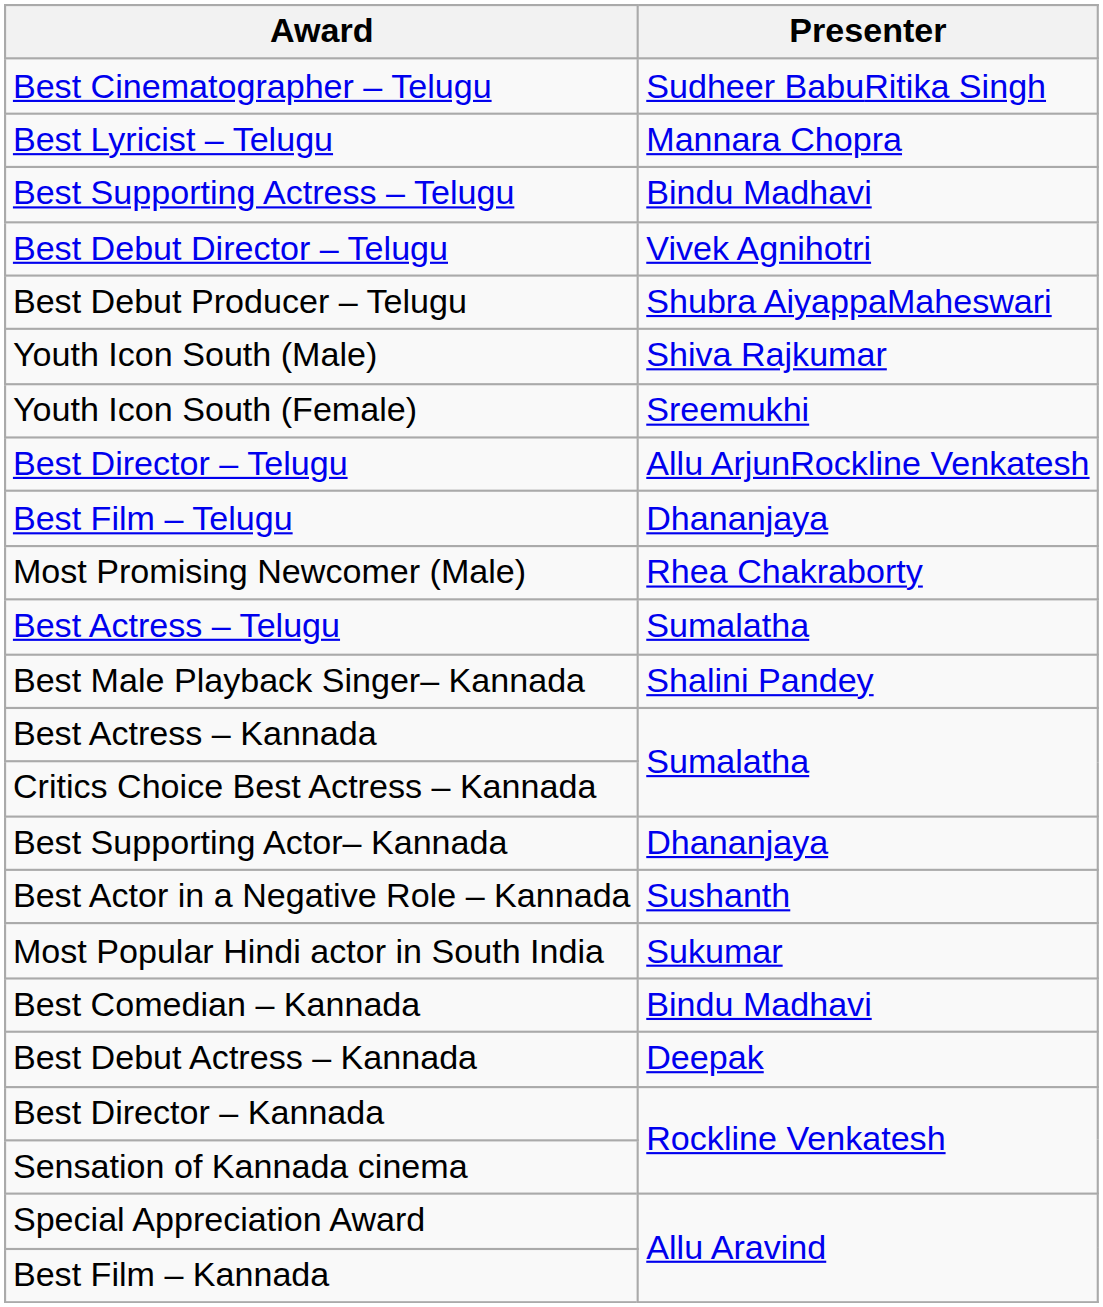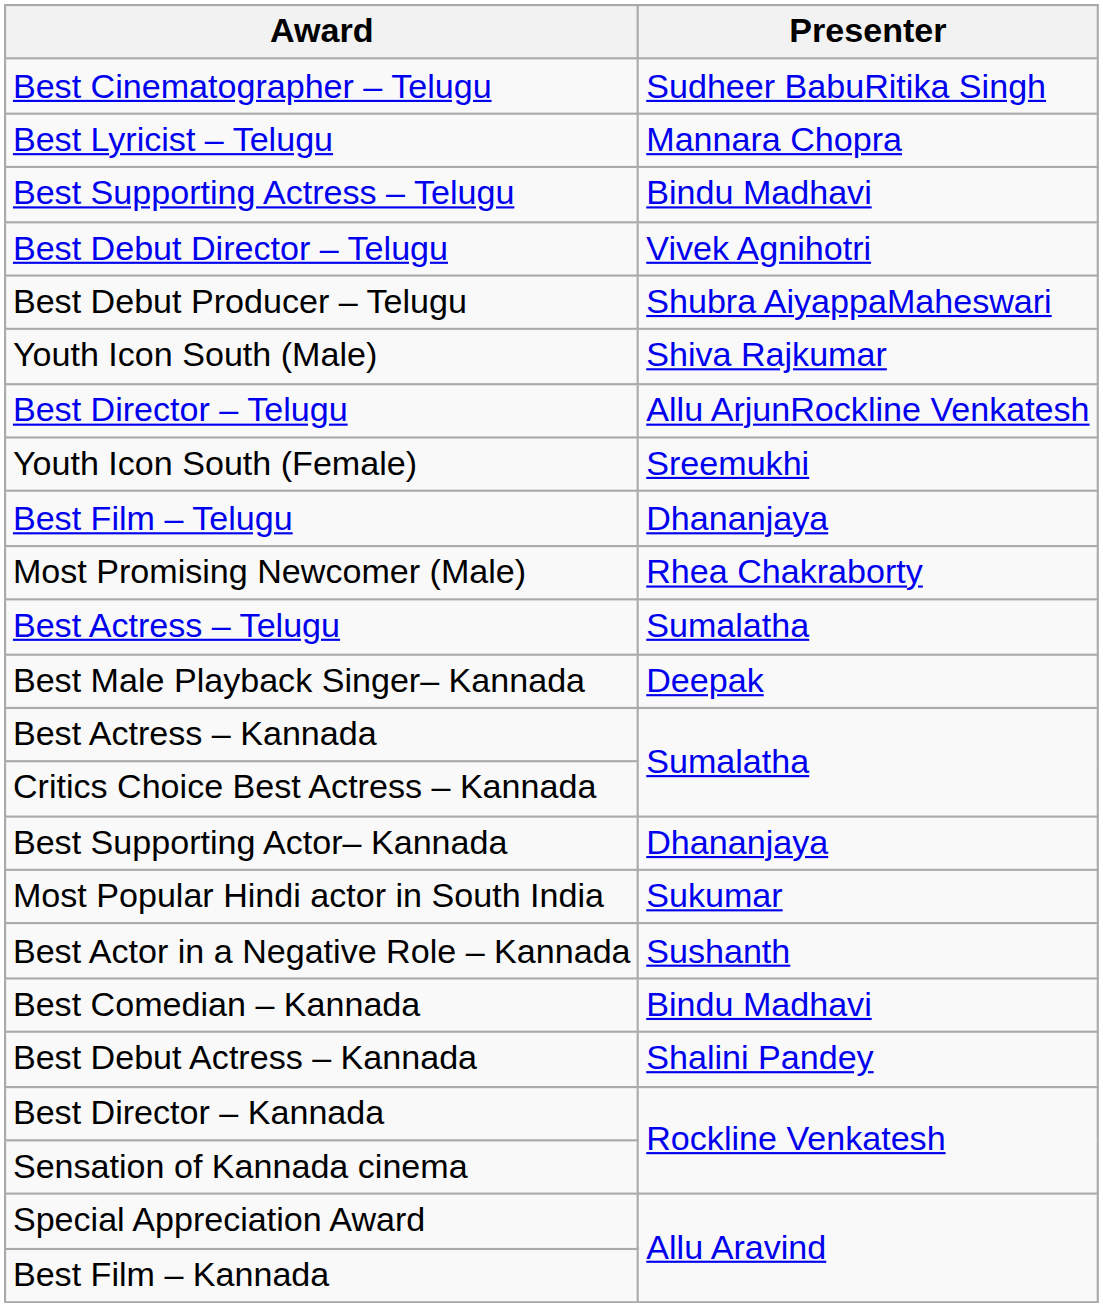 <table class="wikitable">
 <tr>
 <th>Award</th>
 <th>Presenter</th>
 </tr>
 <tr>
 <td><a href='#'>Best Cinematographer – Telugu</a></td>
 <td><a href='#'>Sudheer Babu</a><a href='#'>Ritika Singh</a></td>
 </tr>
 <tr>
 <td><a href='#'>Best Lyricist – Telugu</a></td>
 <td><a href='#'>Mannara Chopra</a></td>
 </tr>
 <tr>
 <td><a href='#'>Best Supporting Actress – Telugu</a></td>
 <td><a href='#'>Bindu Madhavi</a></td>
 </tr>
 <tr>
 <td><a href='#'>Best Debut Director – Telugu</a></td>
 <td><a href='#'>Vivek Agnihotri</a></td>
 </tr>
 <tr>
 <td>Best Debut Producer – Telugu</td>
 <td><a href='#'>Shubra Aiyappa</a><a href='#'>Maheswari</a></td>
 </tr>
 <tr>
 <td>Youth Icon South (Male)</td>
 <td><a href='#'>Shiva Rajkumar</a></td>
 </tr>
 <tr>
+<td><a href='#'>Best Director – Telugu</a></td>
+<td><a href='#'>Allu Arjun</a><a href='#'>Rockline Venkatesh</a></td>
+</tr>
+<tr>
 <td>Youth Icon South (Female)</td>
 <td><a href='#'>Sreemukhi</a></td>
-</tr>
-<tr>
-<td><a href='#'>Best Director – Telugu</a></td>
-<td><a href='#'>Allu Arjun</a><a href='#'>Rockline Venkatesh</a></td>
 </tr>
 <tr>
 <td><a href='#'>Best Film – Telugu</a></td>
 <td><a href='#'>Dhananjaya</a></td>
 </tr>
 <tr>
 <td>Most Promising Newcomer (Male)</td>
 <td><a href='#'>Rhea Chakraborty</a></td>
 </tr>
 <tr>
 <td><a href='#'>Best Actress – Telugu</a></td>
 <td><a href='#'>Sumalatha</a></td>
 </tr>
 <tr>
 <td>Best Male Playback Singer– Kannada</td>
-<td><a href='#'>Shalini Pandey</a></td>
+<td><a href='#'>Deepak</a></td>
 </tr>
 <tr>
 <td>Best Actress – Kannada</td>
 <td rowspan="2"><a href='#'>Sumalatha</a></td>
 </tr>
 <tr>
 <td>Critics Choice Best Actress – Kannada</td>
 </tr>
 <tr>
 <td>Best Supporting Actor– Kannada</td>
 <td><a href='#'>Dhananjaya</a></td>
 </tr>
 <tr>
+<td>Most Popular Hindi actor in South India</td>
+<td><a href='#'>Sukumar</a></td>
+</tr>
+<tr>
 <td>Best Actor in a Negative Role – Kannada</td>
 <td><a href='#'>Sushanth</a></td>
-</tr>
-<tr>
-<td>Most Popular Hindi actor in South India</td>
-<td><a href='#'>Sukumar</a></td>
 </tr>
 <tr>
 <td>Best Comedian – Kannada</td>
 <td><a href='#'>Bindu Madhavi</a></td>
 </tr>
 <tr>
 <td>Best Debut Actress – Kannada</td>
-<td><a href='#'>Deepak</a></td>
+<td><a href='#'>Shalini Pandey</a></td>
 </tr>
 <tr>
 <td>Best Director – Kannada</td>
 <td rowspan="2"><a href='#'>Rockline Venkatesh</a></td>
 </tr>
 <tr>
 <td>Sensation of Kannada cinema</td>
 </tr>
 <tr>
 <td>Special Appreciation Award</td>
 <td rowspan="2"><a href='#'>Allu Aravind</a></td>
 </tr>
 <tr>
 <td>Best Film – Kannada</td>
 </tr>
 </table>
